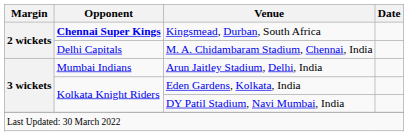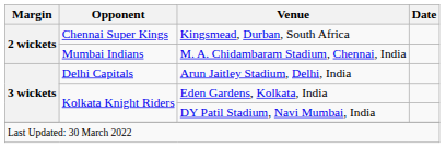 <table class="wikitable">
 <tr>
 <th>Margin</th>
 <th>Opponent</th>
 <th>Venue</th>
 <th>Date</th>
 </tr>
 <tr>
 <th rowspan=2>2 wickets</th>
-<td><strong><a href='#'>Chennai Super Kings</a></strong></td>
+<td><a href='#'>Chennai Super Kings</a></td>
 <td><a href='#'>Kingsmead</a>, <a href='#'>Durban</a>, South Africa</td>
 <td></td>
 </tr>
 <tr>
-<td><a href='#'>Delhi Capitals</a></td>
+<td><a href='#'>Mumbai Indians</a></td>
 <td><a href='#'>M. A. Chidambaram Stadium</a>, <a href='#'>Chennai</a>, India</td>
 <td></td>
 </tr>
 <tr>
 <th rowspan=3>3 wickets</th>
-<td><a href='#'>Mumbai Indians</a></td>
+<td><a href='#'>Delhi Capitals</a></td>
 <td><a href='#'>Arun Jaitley Stadium</a>, <a href='#'>Delhi</a>, India</td>
 <td></td>
 </tr>
 <tr>
 <td rowspan=2><a href='#'>Kolkata Knight Riders</a></td>
 <td><a href='#'>Eden Gardens</a>, <a href='#'>Kolkata</a>, India</td>
 <td></td>
 </tr>
 <tr>
 <td><a href='#'>DY Patil Stadium</a>, <a href='#'>Navi Mumbai</a>, India</td>
 <td></td>
 </tr>
 <tr>
 </tr>
 <tr class=sortbottom>
 <td colspan=5><small>Last Updated: 30 March 2022</small></td>
 </tr>
 </table>
